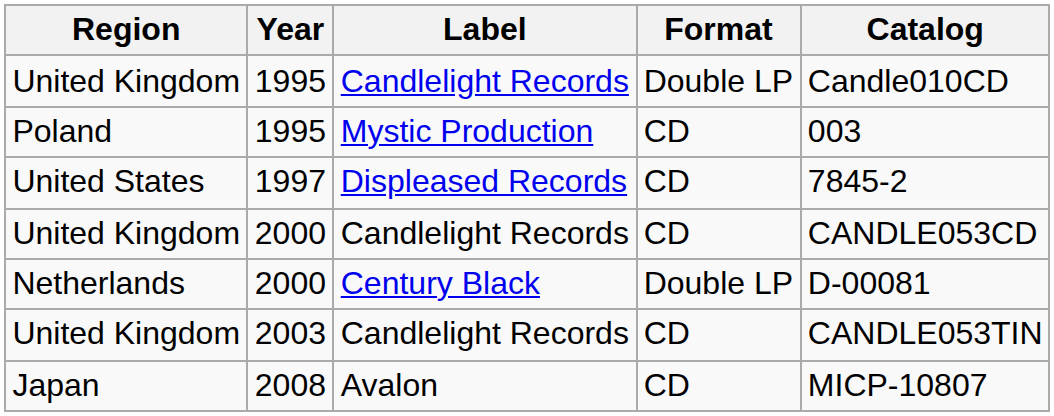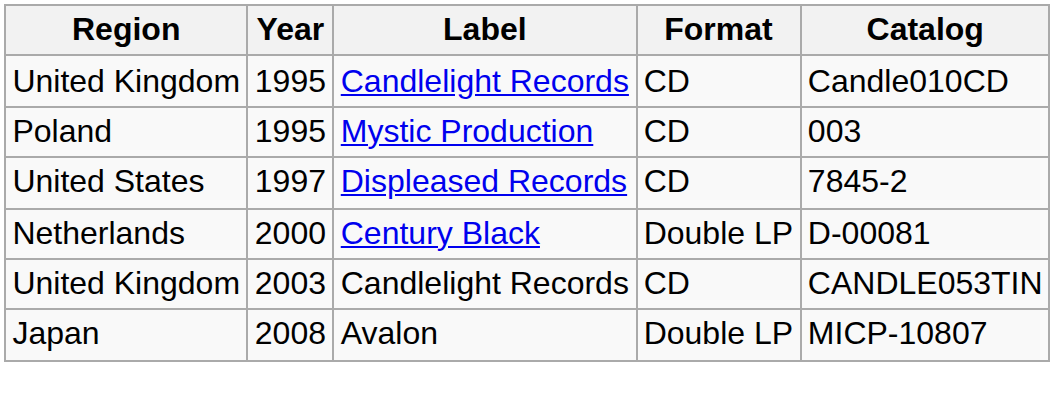 <table class="wikitable" border="1">
 <tr>
 <th>Region</th>
 <th>Year</th>
 <th>Label</th>
 <th>Format</th>
 <th>Catalog</th>
 </tr>
 <tr>
 <td>United Kingdom</td>
 <td>1995</td>
 <td><a href='#'>Candlelight Records</a></td>
-<td>Double LP</td>
+<td>CD</td>
 <td>Candle010CD</td>
 </tr>
 <tr>
 <td>Poland</td>
 <td>1995</td>
 <td><a href='#'>Mystic Production</a></td>
 <td>CD</td>
 <td>003</td>
 </tr>
 <tr>
 <td>United States</td>
 <td>1997</td>
 <td><a href='#'>Displeased Records</a></td>
 <td>CD</td>
 <td>7845-2</td>
-</tr>
-<tr>
-<td>United Kingdom</td>
-<td>2000</td>
-<td>Candlelight Records</td>
-<td>CD</td>
-<td>CANDLE053CD</td>
 </tr>
 <tr>
 <td>Netherlands</td>
 <td>2000</td>
 <td><a href='#'>Century Black</a></td>
 <td>Double LP</td>
 <td>D-00081</td>
 </tr>
 <tr>
 <td>United Kingdom</td>
 <td>2003</td>
 <td>Candlelight Records</td>
 <td>CD</td>
 <td>CANDLE053TIN</td>
 </tr>
 <tr>
 <td>Japan</td>
 <td>2008</td>
 <td>Avalon</td>
-<td>CD</td>
+<td>Double LP</td>
 <td>MICP-10807</td>
 </tr>
 </table>
